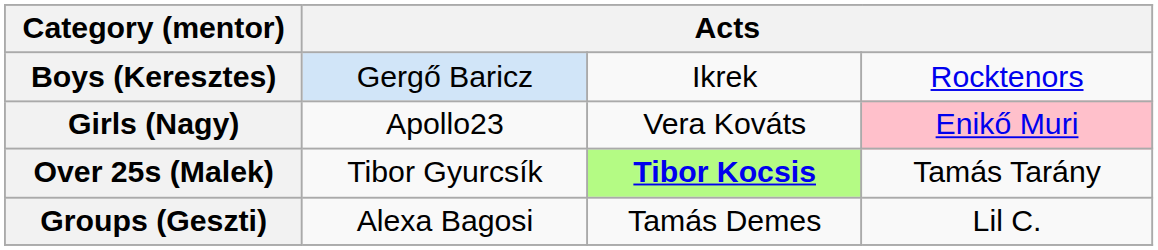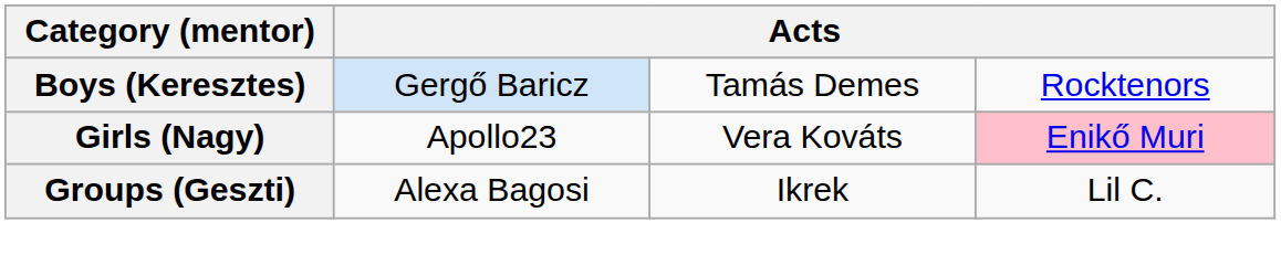 <table class="wikitable" style="text-align:center">
 <tr>
 <th spope="col" style="width:150px;">Category (mentor)</th>
 <th scope="col" colspan="3" style="width:600px;">Acts</th>
 </tr>
 <tr>
 <th scope="col">Boys (Keresztes)</th>
 <td style="background:#d1e5f8;">Gergő Baricz</td>
-<td>Ikrek</td>
+<td>Tamás Demes</td>
 <td><a href='#'>Rocktenors</a></td>
 </tr>
 <tr>
 <th scope="col">Girls (Nagy)</th>
 <td>Apollo23</td>
 <td>Vera Kováts</td>
 <td style="background:pink;"><a href='#'>Enikő Muri</a></td>
 </tr>
 <tr>
-<th scope="col">Over 25s (Malek)</th>
-<td>Tibor Gyurcsík</td>
-<td style="background:#B4FB84;"><strong><a href='#'>Tibor Kocsis</a></strong></td>
-<td>Tamás Tarány</td>
-</tr>
-<tr>
 <th scope="col">Groups (Geszti)</th>
 <td>Alexa Bagosi</td>
-<td>Tamás Demes</td>
+<td>Ikrek</td>
 <td>Lil C.</td>
 </tr>
 </table>
